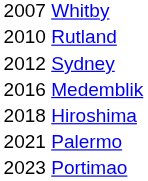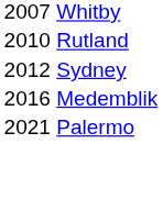 <table>
 <tr>
 <td>2007 <a href='#'>Whitby</a></td>
 <td> <br> </td>
 <td> <br> </td>
 <td> <br> </td>
 </tr>
 <tr>
 <td>2010 <a href='#'>Rutland</a></td>
 <td> <br> </td>
 <td> <br> </td>
 <td> <br> </td>
 </tr>
 <tr>
 <td>2012 <a href='#'>Sydney</a></td>
 <td> <br> </td>
 <td> <br> </td>
 <td> <br> </td>
 </tr>
 <tr>
 <td>2016 <a href='#'>Medemblik</a></td>
 <td> <br> </td>
 <td> <br> </td>
 <td> <br> </td>
 </tr>
 <tr>
-<td>2018 <a href='#'>Hiroshima</a></td>
-<td> <br> </td>
-<td> <br> </td>
-<td> <br> </td>
-</tr>
-<tr>
 <td>2021 <a href='#'>Palermo</a></td>
 <td> <br> </td>
 <td> <br> </td>
 <td> <br> </td>
 </tr>
-<tr>
-<td nowrap>2023 <a href='#'>Portimao</a></td>
-<td> <br> </td>
-<td> <br> </td>
-<td> <br> </td>
-</tr>
 </table>
